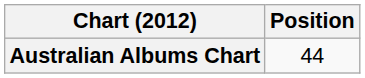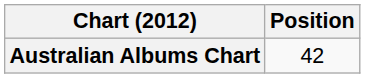 <table class="wikitable plainrowheaders" style="text-align:center">
 <tr>
 <th scope="col">Chart (2012)</th>
 <th scope="col">Position</th>
 </tr>
 <tr>
 <th scope="row">Australian Albums Chart</th>
-<td>44</td>
+<td>42</td>
 </tr>
 </table>
